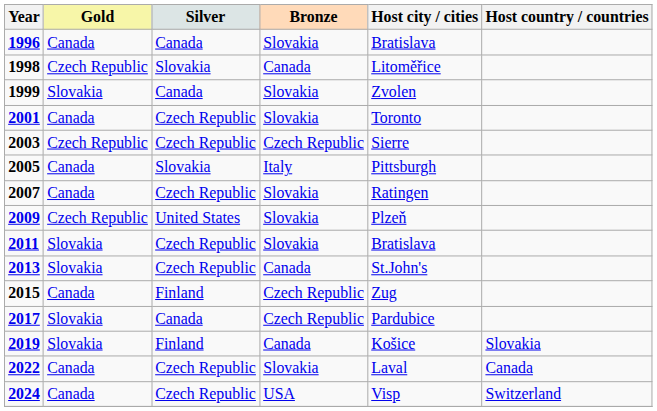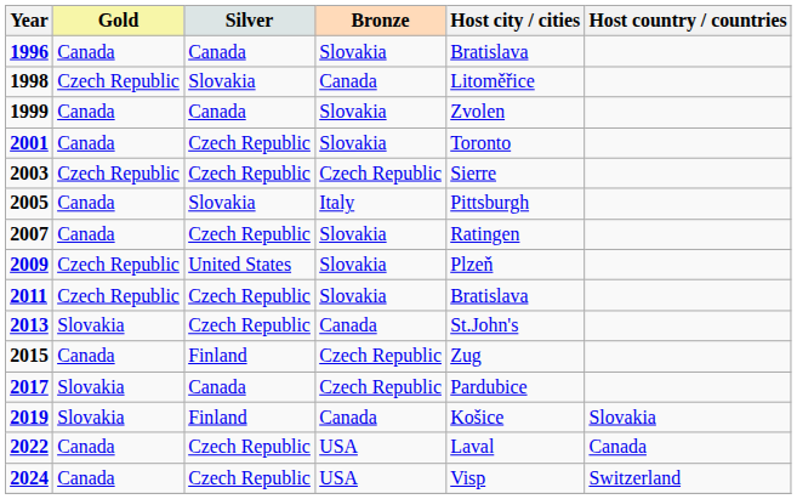 <table class="wikitable sortable plainrowheaders">
 <tr bgcolor="#efefef" align=left>
 <th>Year</th>
 <th scope="col" style="background-color: #F7F6A8;"> Gold</th>
 <th scope="col" style="background-color: #DCE5E5;"> Silver</th>
 <th scope="col" style="background-color: #FFDAB9;"> Bronze</th>
 <th scope="col">Host city / cities</th>
 <th scope="col">Host country / countries</th>
 </tr>
 <tr>
 <td><a href='#'><strong>1996</strong></a></td>
 <td> <a href='#'>Canada</a>  </td>
 <td> <a href='#'>Canada</a> </td>
 <td> <a href='#'>Slovakia</a> </td>
 <td><a href='#'>Bratislava</a></td>
 <td></td>
 </tr>
 <tr>
 <td><strong>1998</strong></td>
 <td> <a href='#'>Czech Republic</a> </td>
 <td> <a href='#'>Slovakia</a> </td>
 <td> <a href='#'>Canada</a> </td>
 <td><a href='#'>Litoměřice</a></td>
 <td></td>
 </tr>
 <tr>
 <td><strong>1999</strong></td>
-<td> <a href='#'>Slovakia</a> </td>
+<td> <a href='#'>Canada</a> </td>
 <td> <a href='#'>Canada</a> </td>
 <td> <a href='#'>Slovakia</a> </td>
 <td><a href='#'>Zvolen</a></td>
 <td></td>
 </tr>
 <tr>
 <td><a href='#'><strong>2001</strong></a></td>
 <td> <a href='#'>Canada</a> </td>
 <td> <a href='#'>Czech Republic</a> </td>
 <td> <a href='#'>Slovakia</a> </td>
 <td><a href='#'>Toronto</a></td>
 <td></td>
 </tr>
 <tr>
 <td><strong>2003</strong></td>
 <td> <a href='#'>Czech Republic</a> </td>
 <td> <a href='#'>Czech Republic</a> </td>
 <td> <a href='#'>Czech Republic</a> </td>
 <td><a href='#'>Sierre</a></td>
 <td></td>
 </tr>
 <tr>
 <td><strong>2005</strong></td>
 <td> <a href='#'>Canada</a> </td>
 <td> <a href='#'>Slovakia</a> </td>
 <td> <a href='#'>Italy</a> </td>
 <td><a href='#'>Pittsburgh</a></td>
 <td></td>
 </tr>
 <tr>
 <td><strong>2007</strong></td>
 <td> <a href='#'>Canada</a> </td>
 <td> <a href='#'>Czech Republic</a> </td>
 <td> <a href='#'>Slovakia</a> </td>
 <td><a href='#'>Ratingen</a></td>
 <td></td>
 </tr>
 <tr>
 <td><a href='#'><strong>2009</strong></a></td>
 <td> <a href='#'>Czech Republic</a> </td>
 <td> <a href='#'>United States</a> </td>
 <td> <a href='#'>Slovakia</a> </td>
 <td><a href='#'>Plzeň</a></td>
 <td></td>
 </tr>
 <tr>
 <td><a href='#'><strong>2011</strong></a></td>
-<td> <a href='#'>Slovakia</a> </td>
+<td> <a href='#'>Czech Republic</a> </td>
 <td> <a href='#'>Czech Republic</a> </td>
 <td> <a href='#'>Slovakia</a> </td>
 <td><a href='#'>Bratislava</a></td>
 <td></td>
 </tr>
 <tr>
 <td><a href='#'><strong>2013</strong></a></td>
 <td> <a href='#'>Slovakia</a> </td>
 <td> <a href='#'>Czech Republic</a> </td>
 <td> <a href='#'>Canada</a> </td>
 <td><a href='#'>St.John's</a></td>
 <td></td>
 </tr>
 <tr>
 <td><strong>2015</strong></td>
 <td> <a href='#'>Canada</a> </td>
 <td> <a href='#'>Finland</a> </td>
 <td> <a href='#'>Czech Republic</a> </td>
 <td><a href='#'>Zug</a></td>
 <td></td>
 </tr>
 <tr>
 <td><a href='#'><strong>2017</strong></a></td>
 <td> <a href='#'>Slovakia</a> </td>
 <td> <a href='#'>Canada</a> </td>
 <td> <a href='#'>Czech Republic</a> </td>
 <td><a href='#'>Pardubice</a></td>
 <td></td>
 </tr>
 <tr>
 <td><a href='#'><strong>2019</strong></a></td>
 <td> <a href='#'>Slovakia</a> </td>
 <td> <a href='#'>Finland</a> </td>
 <td> <a href='#'>Canada</a> </td>
 <td><a href='#'>Košice</a></td>
 <td> <a href='#'>Slovakia</a><br></td>
 </tr>
 <tr>
 <td><a href='#'><strong>2022</strong></a></td>
 <td> <a href='#'>Canada</a> </td>
 <td> <a href='#'>Czech Republic</a> </td>
-<td> <a href='#'>Slovakia</a> </td>
+<td> <a href='#'>USA</a> </td>
 <td><a href='#'>Laval</a></td>
 <td> <a href='#'>Canada</a><br></td>
 </tr>
 <tr>
 <td><a href='#'><strong>2024</strong></a></td>
 <td> <a href='#'>Canada</a> </td>
 <td> <a href='#'>Czech Republic</a> </td>
 <td> <a href='#'>USA</a> </td>
 <td><a href='#'>Visp</a></td>
 <td> <a href='#'>Switzerland</a><br></td>
 </tr>
 <tr>
 </tr>
 </table>
